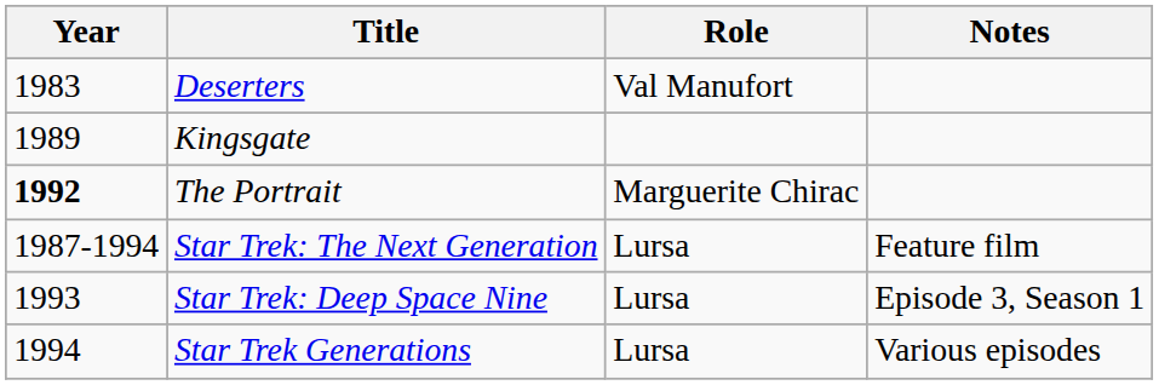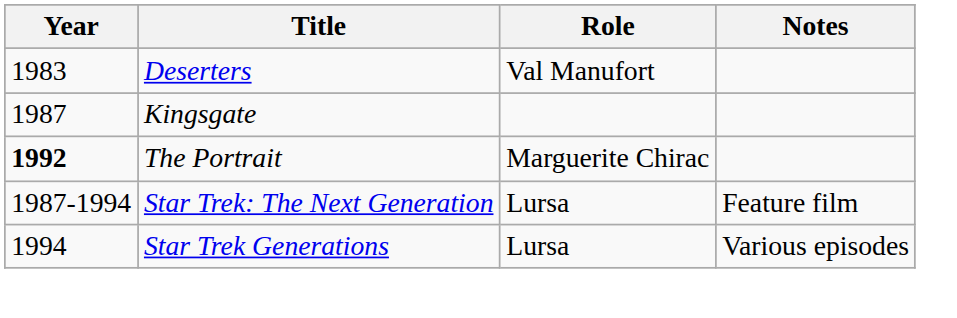 <table class="wikitable">
 <tr>
 <th>Year</th>
 <th>Title</th>
 <th>Role</th>
 <th>Notes</th>
 </tr>
 <tr>
 <td>1983</td>
 <td><em><a href='#'>Deserters</a></em></td>
 <td>Val Manufort</td>
 <td></td>
 </tr>
 <tr>
-<td>1989</td>
+<td>1987</td>
 <td><em>Kingsgate</em></td>
 <td></td>
 <td></td>
 </tr>
 <tr>
 <td><strong>1992</strong></td>
 <td><em>The Portrait</em></td>
 <td>Marguerite Chirac</td>
 <td></td>
 </tr>
 <tr>
 <td>1987-1994</td>
 <td><em><a href='#'>Star Trek: The Next Generation</a></em></td>
 <td>Lursa</td>
 <td>Feature film</td>
 </tr>
 <tr>
-<td>1993</td>
-<td><em><a href='#'>Star Trek: Deep Space Nine</a></em></td>
-<td>Lursa</td>
-<td>Episode 3, Season 1</td>
-</tr>
-<tr>
 <td>1994</td>
 <td><em><a href='#'>Star Trek Generations</a></em></td>
 <td>Lursa</td>
 <td>Various episodes</td>
 </tr>
 </table>
